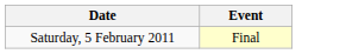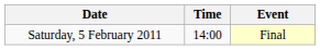 <table class = "wikitable" style="text-align:center;">
 <tr>
 <th width=220>Date</th>
+<th width=50>Time</th>
 <th width=100>Event</th>
 </tr>
 <tr>
 <td>Saturday, 5 February 2011</td>
+<td>14:00</td>
 <td bgcolor=ffffcc>Final</td>
 </tr>
 </table>
